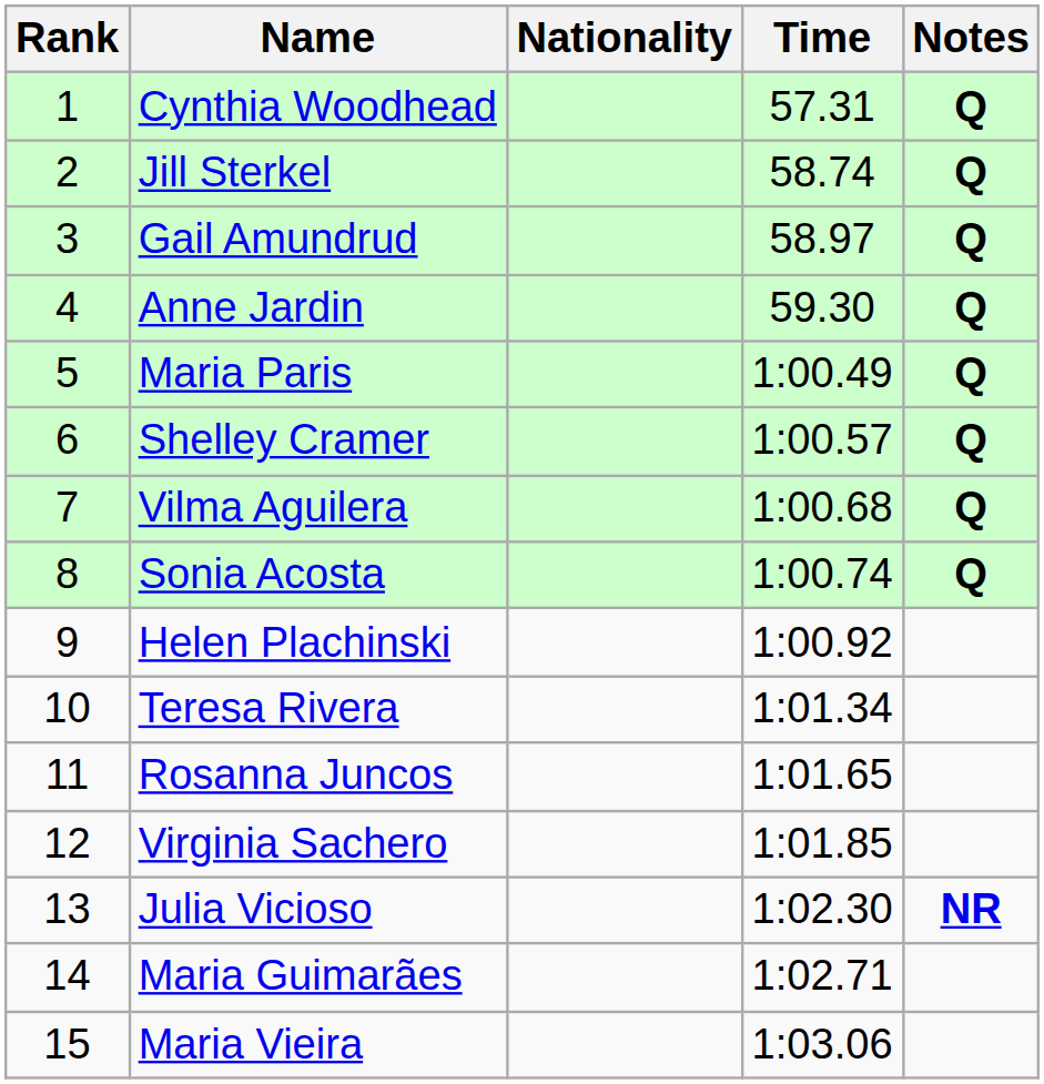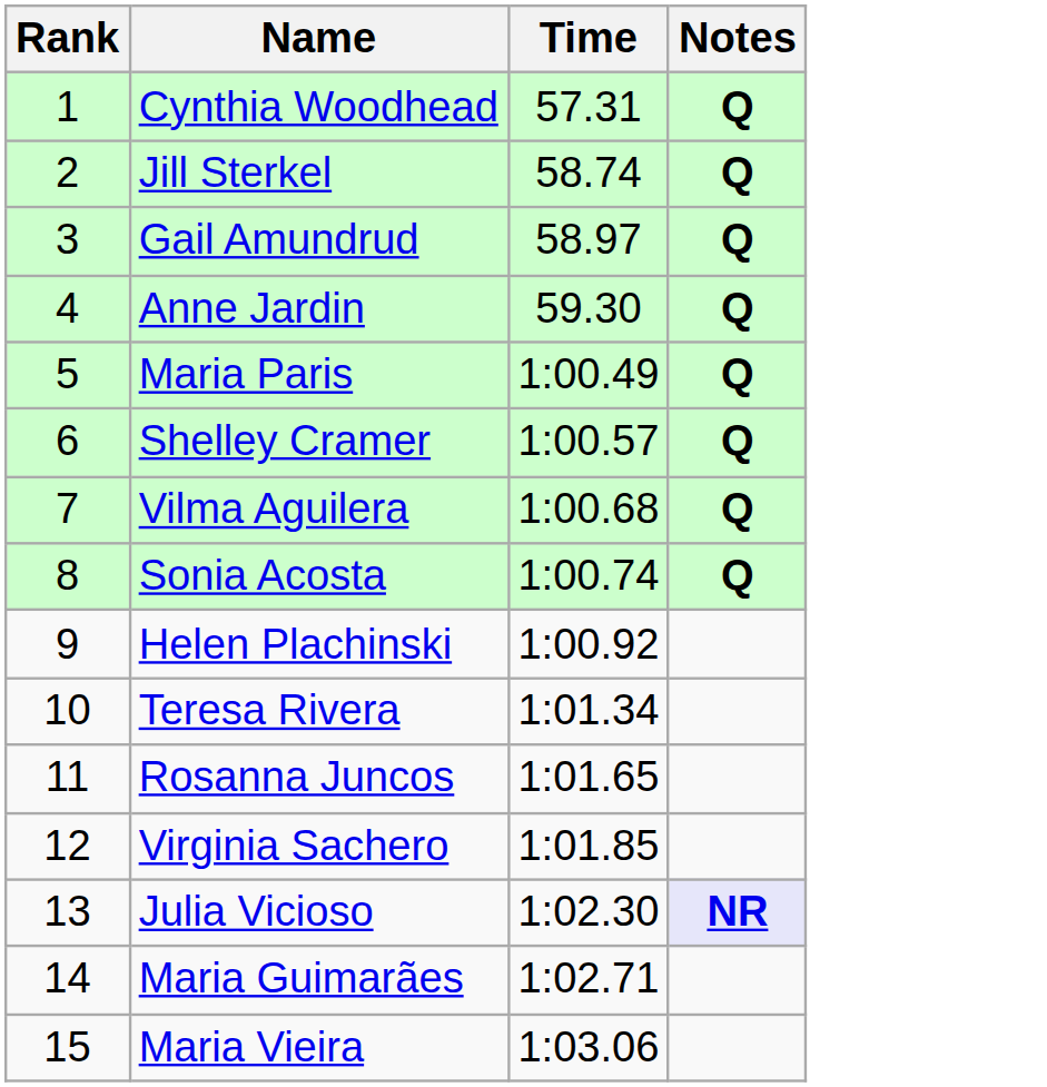 <table class="wikitable sortable" style="text-align:center">
 <tr>
 <th>Rank</th>
 <th>Name</th>
-<th>Nationality</th>
 <th>Time</th>
 <th>Notes</th>
 </tr>
 <tr bgcolor=ccffcc>
 <td>1</td>
 <td align=left><a href='#'>Cynthia Woodhead</a></td>
-<td align=left></td>
 <td>57.31</td>
 <td><strong>Q</strong></td>
 </tr>
 <tr bgcolor=ccffcc>
 <td>2</td>
 <td align=left><a href='#'>Jill Sterkel</a></td>
-<td align=left></td>
 <td>58.74</td>
 <td><strong>Q</strong></td>
 </tr>
 <tr bgcolor=ccffcc>
 <td>3</td>
 <td align=left><a href='#'>Gail Amundrud</a></td>
-<td align=left></td>
 <td>58.97</td>
 <td><strong>Q</strong></td>
 </tr>
 <tr bgcolor=ccffcc>
 <td>4</td>
 <td align=left><a href='#'>Anne Jardin</a></td>
-<td align=left></td>
 <td>59.30</td>
 <td><strong>Q</strong></td>
 </tr>
 <tr bgcolor=ccffcc>
 <td>5</td>
 <td align=left><a href='#'>Maria Paris</a></td>
-<td align=left></td>
 <td>1:00.49</td>
 <td><strong>Q</strong></td>
 </tr>
 <tr bgcolor=ccffcc>
 <td>6</td>
 <td align=left><a href='#'>Shelley Cramer</a></td>
-<td align=left></td>
 <td>1:00.57</td>
 <td><strong>Q</strong></td>
 </tr>
 <tr bgcolor=ccffcc>
 <td>7</td>
 <td align=left><a href='#'>Vilma Aguilera</a></td>
-<td align=left></td>
 <td>1:00.68</td>
 <td><strong>Q</strong></td>
 </tr>
 <tr bgcolor=ccffcc>
 <td>8</td>
 <td align=left><a href='#'>Sonia Acosta</a></td>
-<td align=left></td>
 <td>1:00.74</td>
 <td><strong>Q</strong></td>
 </tr>
 <tr>
 <td>9</td>
 <td align=left><a href='#'>Helen Plachinski</a></td>
-<td align=left></td>
 <td>1:00.92</td>
 <td></td>
 </tr>
 <tr>
 <td>10</td>
 <td align=left><a href='#'>Teresa Rivera</a></td>
-<td align=left></td>
 <td>1:01.34</td>
 <td></td>
 </tr>
 <tr>
 <td>11</td>
 <td align=left><a href='#'>Rosanna Juncos</a></td>
-<td align=left></td>
 <td>1:01.65</td>
 <td></td>
 </tr>
 <tr>
 <td>12</td>
 <td align=left><a href='#'>Virginia Sachero</a></td>
-<td align=left></td>
 <td>1:01.85</td>
 <td></td>
 </tr>
 <tr>
 <td>13</td>
 <td align=left><a href='#'>Julia Vicioso</a></td>
-<td align=left></td>
 <td>1:02.30</td>
-<td><strong><a href='#'>NR</a></strong></td>
+<td style="background: lavender;"><strong><a href='#'>NR</a></strong></td>
 </tr>
 <tr>
 <td>14</td>
 <td align=left><a href='#'>Maria Guimarães</a></td>
-<td align=left></td>
 <td>1:02.71</td>
 <td></td>
 </tr>
 <tr>
 <td>15</td>
 <td align=left><a href='#'>Maria Vieira</a></td>
-<td align=left></td>
 <td>1:03.06</td>
 <td></td>
 </tr>
 </table>
